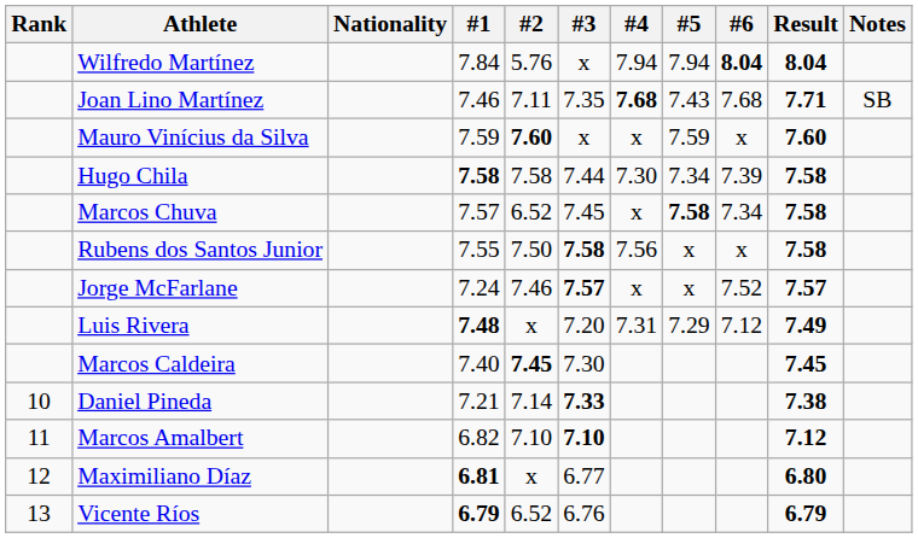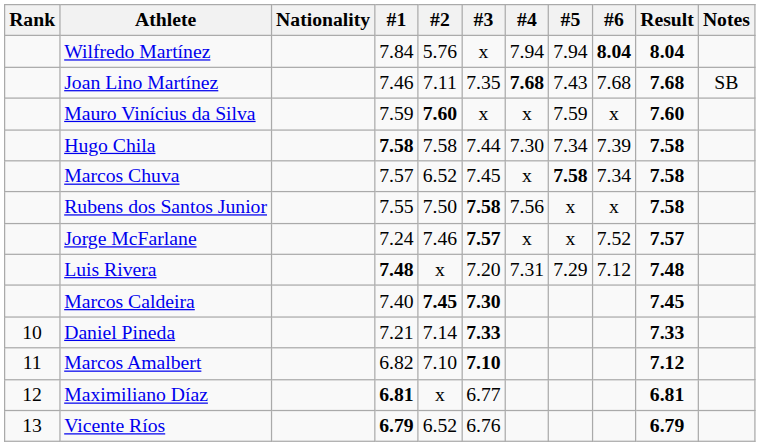 <table class="wikitable sortable" style="text-align:center">
 <tr>
 <th>Rank</th>
 <th>Athlete</th>
 <th>Nationality</th>
 <th>#1</th>
 <th>#2</th>
 <th>#3</th>
 <th>#4</th>
 <th>#5</th>
 <th>#6</th>
 <th>Result</th>
 <th>Notes</th>
 </tr>
 <tr>
 <td></td>
 <td align="left"><a href='#'>Wilfredo Martínez</a></td>
 <td align=left></td>
 <td>7.84</td>
 <td>5.76</td>
 <td>x</td>
 <td>7.94</td>
 <td>7.94</td>
 <td><strong>8.04</strong></td>
 <td><strong>8.04</strong></td>
 <td></td>
 </tr>
 <tr>
 <td></td>
 <td align="left"><a href='#'>Joan Lino Martínez</a></td>
 <td align=left></td>
 <td>7.46</td>
 <td>7.11</td>
 <td>7.35</td>
 <td><strong>7.68</strong></td>
 <td>7.43</td>
 <td>7.68</td>
-<td><strong>7.71</strong></td>
+<td><strong>7.68</strong></td>
 <td>SB</td>
 </tr>
 <tr>
 <td></td>
 <td align="left"><a href='#'>Mauro Vinícius da Silva</a></td>
 <td align=left></td>
 <td>7.59</td>
 <td><strong>7.60</strong></td>
 <td>x</td>
 <td>x</td>
 <td>7.59</td>
 <td>x</td>
 <td><strong>7.60</strong></td>
 <td></td>
 </tr>
 <tr>
 <td></td>
 <td align="left"><a href='#'>Hugo Chila</a></td>
 <td align=left></td>
 <td><strong>7.58</strong></td>
 <td>7.58</td>
 <td>7.44</td>
 <td>7.30</td>
 <td>7.34</td>
 <td>7.39</td>
 <td><strong>7.58</strong></td>
 <td></td>
 </tr>
 <tr>
 <td></td>
 <td align="left"><a href='#'>Marcos Chuva</a></td>
 <td align=left></td>
 <td>7.57</td>
 <td>6.52</td>
 <td>7.45</td>
 <td>x</td>
 <td><strong>7.58</strong></td>
 <td>7.34</td>
 <td><strong>7.58</strong></td>
 <td></td>
 </tr>
 <tr>
 <td></td>
 <td align="left"><a href='#'>Rubens dos Santos Junior</a></td>
 <td align=left></td>
 <td>7.55</td>
 <td>7.50</td>
 <td><strong>7.58</strong></td>
 <td>7.56</td>
 <td>x</td>
 <td>x</td>
 <td><strong>7.58</strong></td>
 <td></td>
 </tr>
 <tr>
 <td></td>
 <td align="left"><a href='#'>Jorge McFarlane</a></td>
 <td align=left></td>
 <td>7.24</td>
 <td>7.46</td>
 <td><strong>7.57</strong></td>
 <td>x</td>
 <td>x</td>
 <td>7.52</td>
 <td><strong>7.57</strong></td>
 <td></td>
 </tr>
 <tr>
 <td></td>
 <td align="left"><a href='#'>Luis Rivera</a></td>
 <td align=left></td>
 <td><strong>7.48</strong></td>
 <td>x</td>
 <td>7.20</td>
 <td>7.31</td>
 <td>7.29</td>
 <td>7.12</td>
-<td><strong>7.49</strong></td>
+<td><strong>7.48</strong></td>
 <td></td>
 </tr>
 <tr>
 <td></td>
 <td align="left"><a href='#'>Marcos Caldeira</a></td>
 <td align=left></td>
 <td>7.40</td>
 <td><strong>7.45</strong></td>
-<td>7.30</td>
+<td><strong>7.30</strong></td>
 <td></td>
 <td></td>
 <td></td>
 <td><strong>7.45</strong></td>
 <td></td>
 </tr>
 <tr>
 <td>10</td>
 <td align="left"><a href='#'>Daniel Pineda</a></td>
 <td align=left></td>
 <td>7.21</td>
 <td>7.14</td>
 <td><strong>7.33</strong></td>
 <td></td>
 <td></td>
 <td></td>
-<td><strong>7.38</strong></td>
+<td><strong>7.33</strong></td>
 <td></td>
 </tr>
 <tr>
 <td>11</td>
 <td align="left"><a href='#'>Marcos Amalbert</a></td>
 <td align=left></td>
 <td>6.82</td>
 <td>7.10</td>
 <td><strong>7.10</strong></td>
 <td></td>
 <td></td>
 <td></td>
 <td><strong>7.12</strong></td>
 <td></td>
 </tr>
 <tr>
 <td>12</td>
 <td align="left"><a href='#'>Maximiliano Díaz</a></td>
 <td align=left></td>
 <td><strong>6.81</strong></td>
 <td>x</td>
 <td>6.77</td>
 <td></td>
 <td></td>
 <td></td>
-<td><strong>6.80</strong></td>
+<td><strong>6.81</strong></td>
 <td></td>
 </tr>
 <tr>
 <td>13</td>
 <td align="left"><a href='#'>Vicente Ríos</a></td>
 <td align=left></td>
 <td><strong>6.79</strong></td>
 <td>6.52</td>
 <td>6.76</td>
 <td></td>
 <td></td>
 <td></td>
 <td><strong>6.79</strong></td>
 <td></td>
 </tr>
 </table>
